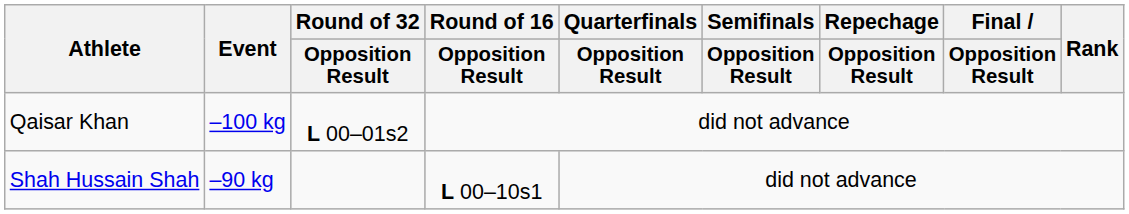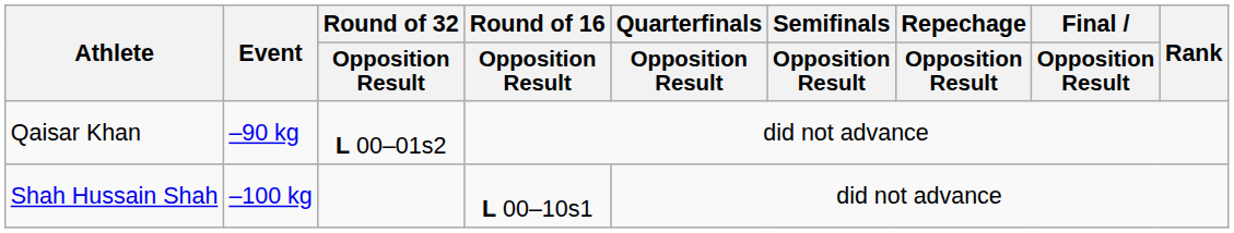 <table class=wikitable style=font-size:90%;text-align:center>
 <tr>
 <th rowspan="2">Athlete</th>
 <th rowspan="2">Event</th>
 <th>Round of 32</th>
 <th>Round of 16</th>
 <th>Quarterfinals</th>
 <th>Semifinals</th>
 <th>Repechage</th>
 <th>Final / </th>
 <th rowspan=2>Rank</th>
 </tr>
 <tr style="font-size:95%">
 <th>Opposition<br>Result</th>
 <th>Opposition<br>Result</th>
 <th>Opposition<br>Result</th>
 <th>Opposition<br>Result</th>
 <th>Opposition<br>Result</th>
 <th>Opposition<br>Result</th>
 </tr>
 <tr>
 <td align=left>Qaisar Khan</td>
-<td align=left><a href='#'>–100 kg</a></td>
+<td align=left><a href='#'>–90 kg</a></td>
 <td><br><strong>L</strong> 00–01s2</td>
 <td colspan=6>did not advance</td>
 </tr>
 <tr>
 <td align=left><a href='#'>Shah Hussain Shah</a></td>
-<td align=left><a href='#'>–90 kg</a></td>
+<td align=left><a href='#'>–100 kg</a></td>
 <td></td>
 <td><br><strong>L</strong> 00–10s1</td>
 <td colspan=5>did not advance</td>
 </tr>
 </table>
